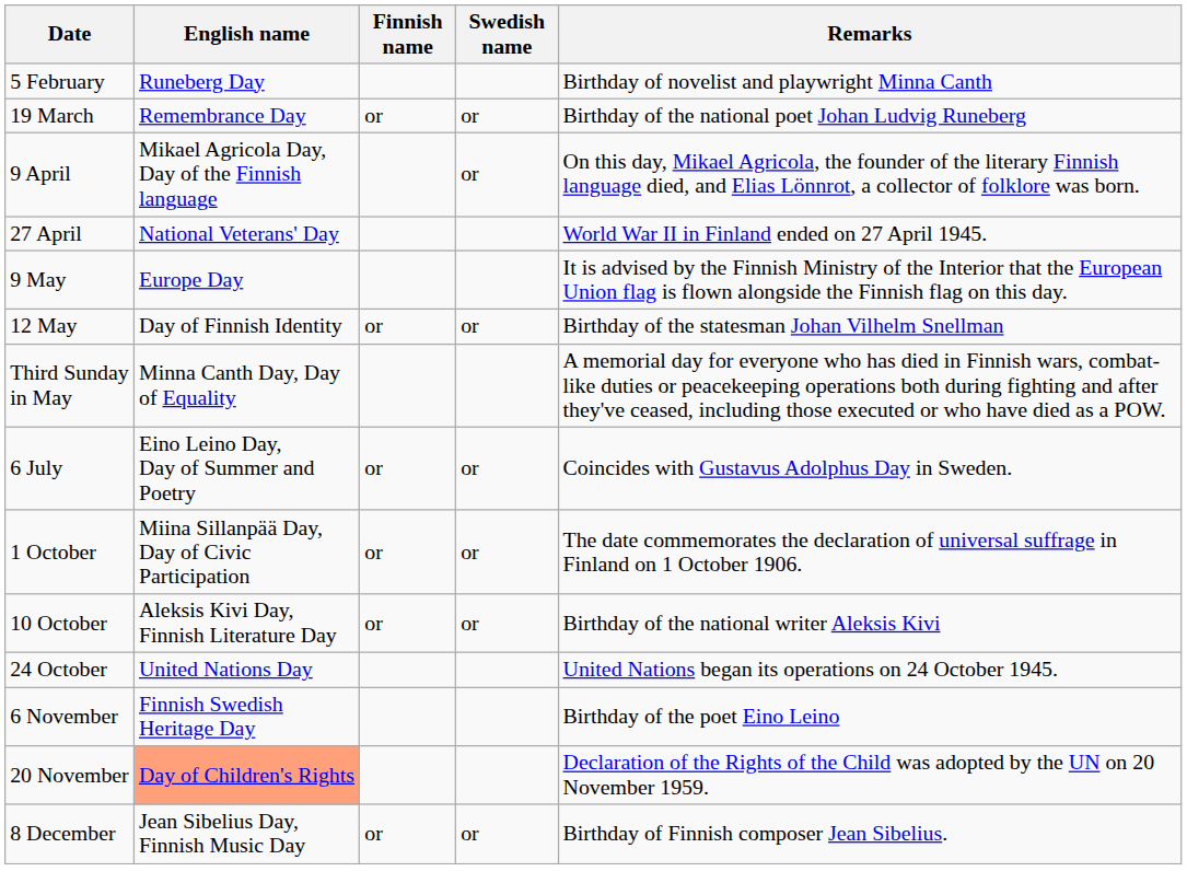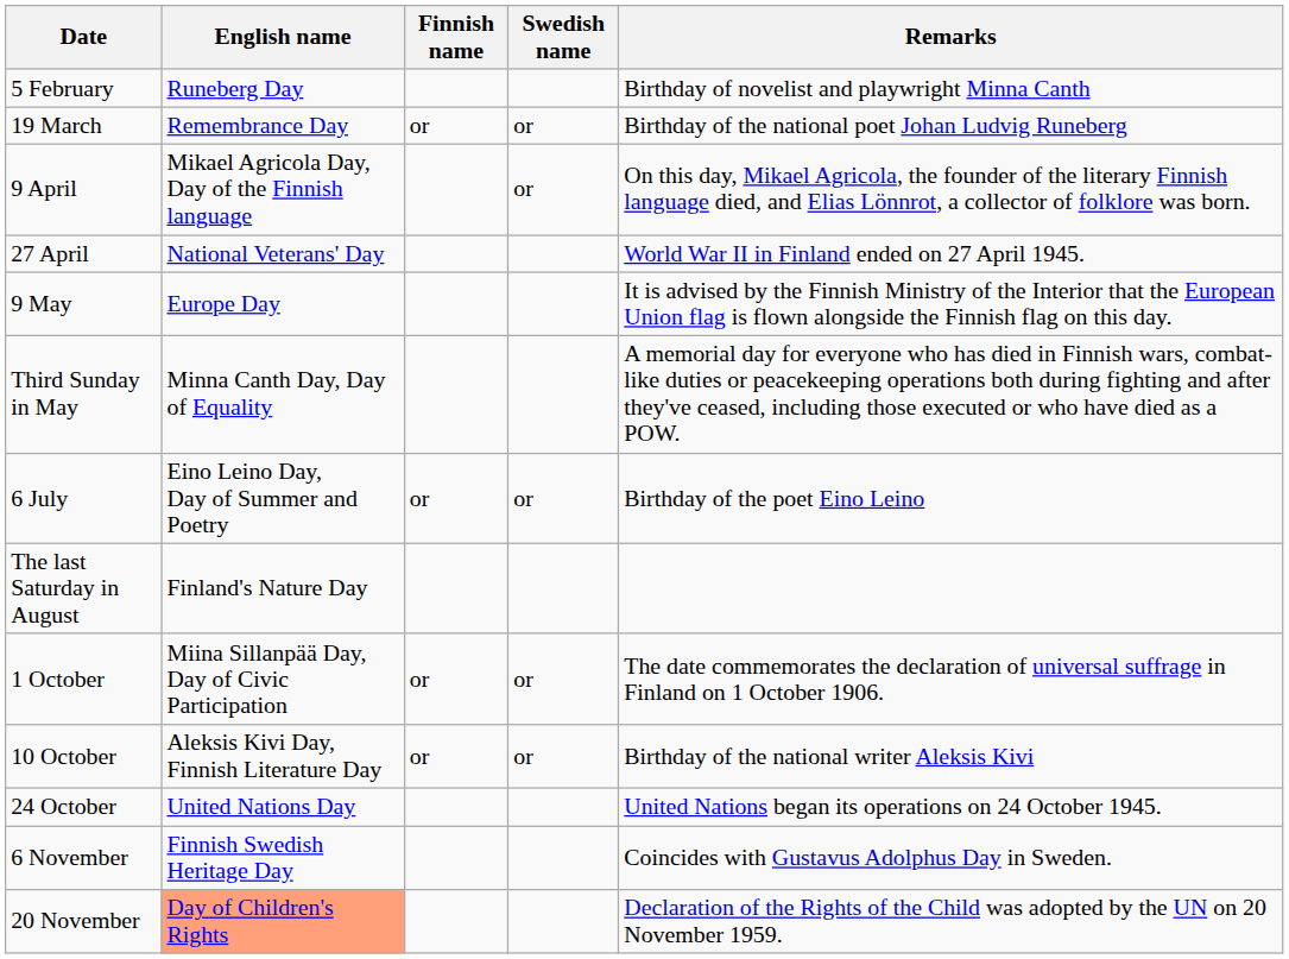 <table class="wikitable">
 <tr>
 <th>Date</th>
 <th>English name</th>
 <th>Finnish name</th>
 <th>Swedish name</th>
 <th>Remarks</th>
 </tr>
 <tr>
 <td>5 February</td>
 <td><a href='#'>Runeberg Day</a></td>
 <td></td>
 <td></td>
 <td>Birthday of novelist and playwright <a href='#'>Minna Canth</a></td>
 </tr>
 <tr>
 <td>19 March</td>
 <td><a href='#'>Remembrance Day</a></td>
 <td> or </td>
 <td> or </td>
 <td>Birthday of the national poet <a href='#'>Johan Ludvig Runeberg</a></td>
 </tr>
 <tr>
 <td>9 April</td>
 <td>Mikael Agricola Day, Day of the <a href='#'>Finnish language</a></td>
 <td></td>
 <td> or </td>
 <td>On this day, <a href='#'>Mikael Agricola</a>, the founder of the literary <a href='#'>Finnish language</a> died, and <a href='#'>Elias Lönnrot</a>, a collector of <a href='#'>folklore</a> was born.</td>
 </tr>
 <tr>
 <td>27 April</td>
 <td><a href='#'>National Veterans' Day</a></td>
 <td></td>
 <td></td>
 <td><a href='#'>World War II in Finland</a> ended on 27 April 1945.</td>
 </tr>
 <tr>
 <td>9 May</td>
 <td><a href='#'>Europe Day</a></td>
 <td></td>
 <td></td>
 <td>It is advised by the Finnish Ministry of the Interior that the <a href='#'>European Union flag</a> is flown alongside the Finnish flag on this day.</td>
 </tr>
 <tr>
-<td>12 May</td>
-<td>Day of Finnish Identity</td>
-<td> or </td>
-<td> or </td>
-<td>Birthday of the statesman <a href='#'>Johan Vilhelm Snellman</a></td>
-</tr>
-<tr>
 <td>Third Sunday in May</td>
 <td>Minna Canth Day, Day of <a href='#'>Equality</a></td>
 <td></td>
 <td></td>
 <td>A memorial day for everyone who has died in Finnish wars, combat-like duties or peacekeeping operations both during fighting and after they've ceased, including those executed or who have died as a POW.</td>
 </tr>
 <tr>
 <td>6 July</td>
 <td>Eino Leino Day,<br>Day of Summer and Poetry</td>
 <td> or </td>
 <td> or </td>
-<td>Coincides with <a href='#'>Gustavus Adolphus Day</a> in Sweden.</td>
+<td>Birthday of the poet <a href='#'>Eino Leino</a></td>
+</tr>
+<tr>
+<td>The last Saturday in August</td>
+<td>Finland's Nature Day</td>
+<td></td>
+<td></td>
+<td></td>
 </tr>
 <tr>
 <td>1 October</td>
 <td>Miina Sillanpää Day, Day of Civic Participation</td>
 <td> or </td>
 <td> or<br></td>
 <td>The date commemorates the declaration of <a href='#'>universal suffrage</a> in Finland on 1 October 1906.</td>
 </tr>
 <tr>
 <td>10 October</td>
 <td>Aleksis Kivi Day,<br>Finnish Literature Day</td>
 <td> or </td>
 <td> or<br></td>
 <td>Birthday of the national writer <a href='#'>Aleksis Kivi</a></td>
 </tr>
 <tr>
 <td>24 October</td>
 <td><a href='#'>United Nations Day</a></td>
 <td></td>
 <td></td>
 <td><a href='#'>United Nations</a> began its operations on 24 October 1945.</td>
 </tr>
 <tr>
 <td>6 November</td>
 <td><a href='#'>Finnish Swedish Heritage Day</a></td>
 <td></td>
 <td></td>
-<td>Birthday of the poet <a href='#'>Eino Leino</a></td>
+<td>Coincides with <a href='#'>Gustavus Adolphus Day</a> in Sweden.</td>
 </tr>
 <tr>
 <td>20 November</td>
 <td style="background: lightsalmon;"><a href='#'>Day of Children's Rights</a></td>
 <td></td>
 <td></td>
 <td><a href='#'>Declaration of the Rights of the Child</a> was adopted by the <a href='#'>UN</a> on 20 November 1959.</td>
 </tr>
-<tr>
-<td>8 December</td>
-<td>Jean Sibelius Day, Finnish Music Day</td>
-<td> or<br></td>
-<td> or </td>
-<td>Birthday of Finnish composer <a href='#'>Jean Sibelius</a>.</td>
-</tr>
 </table>
